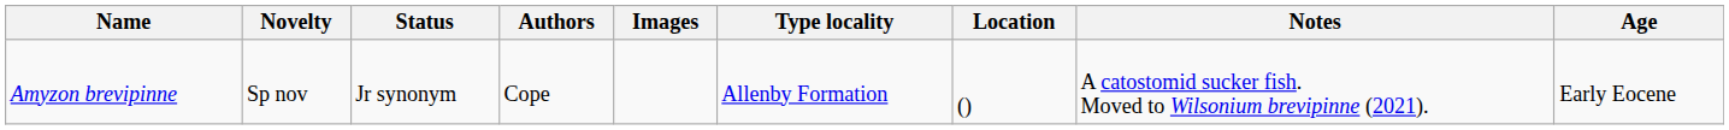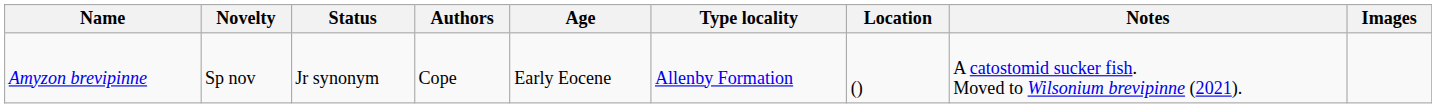 <table class="wikitable sortable" align="center" width="100%">
 <tr>
 <th>Name</th>
 <th>Novelty</th>
 <th>Status</th>
 <th>Authors</th>
-<th>Images</th>
+<th>Age</th>
 <th>Type locality</th>
 <th>Location</th>
 <th>Notes</th>
-<th>Age</th>
+<th>Images</th>
 </tr>
 <tr>
 <td><br><em><a href='#'>Amyzon brevipinne</a></em></td>
 <td><br>Sp nov</td>
 <td><br>Jr synonym</td>
 <td><br>Cope</td>
-<td></td>
+<td><br>Early Eocene</td>
 <td><br><a href='#'>Allenby Formation</a></td>
 <td><br><br>()</td>
 <td><br>A <a href='#'>catostomid sucker fish</a>.<br> Moved to <em><a href='#'>Wilsonium brevipinne</a></em>  (<a href='#'>2021</a>).</td>
-<td><br>Early Eocene</td>
+<td></td>
 </tr>
 </table>
